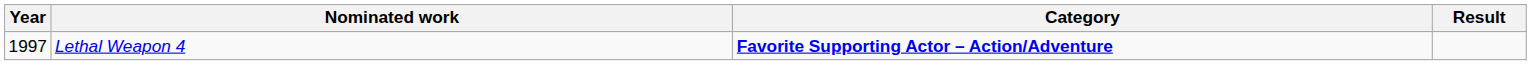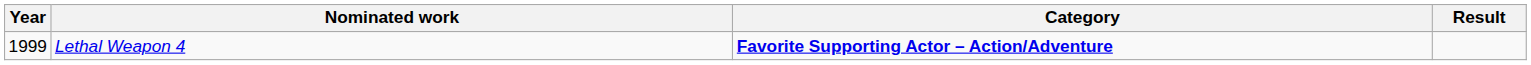 <table class="wikitable sortable">
 <tr>
 <th scope="col" style="width:1em;">Year</th>
 <th scope="col" style="width:39em;">Nominated work</th>
 <th scope="col" style="width:40em;">Category</th>
 <th scope="col" style="width:5em;">Result</th>
 </tr>
 <tr>
-<td>1997</td>
+<td>1999</td>
 <td><em><a href='#'>Lethal Weapon 4</a></em></td>
 <td><strong><a href='#'>Favorite Supporting Actor – Action/Adventure</a></strong></td>
 <td></td>
 </tr>
 </table>
